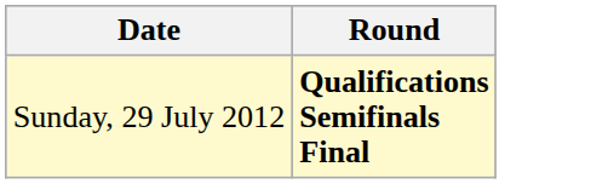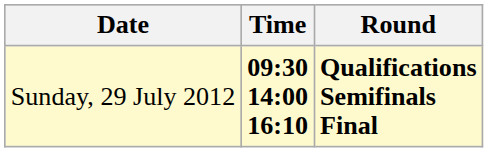 <table class="wikitable">
 <tr>
 <th>Date</th>
+<th>Time</th>
 <th>Round</th>
 </tr>
 <tr>
 <td style=background:lemonchiffon>Sunday, 29 July 2012</td>
+<td style=background:lemonchiffon><strong>09:30<br>14:00<br>16:10</strong></td>
 <td style=background:lemonchiffon><strong>Qualifications<br>Semifinals<br>Final</strong></td>
 </tr>
 </table>
